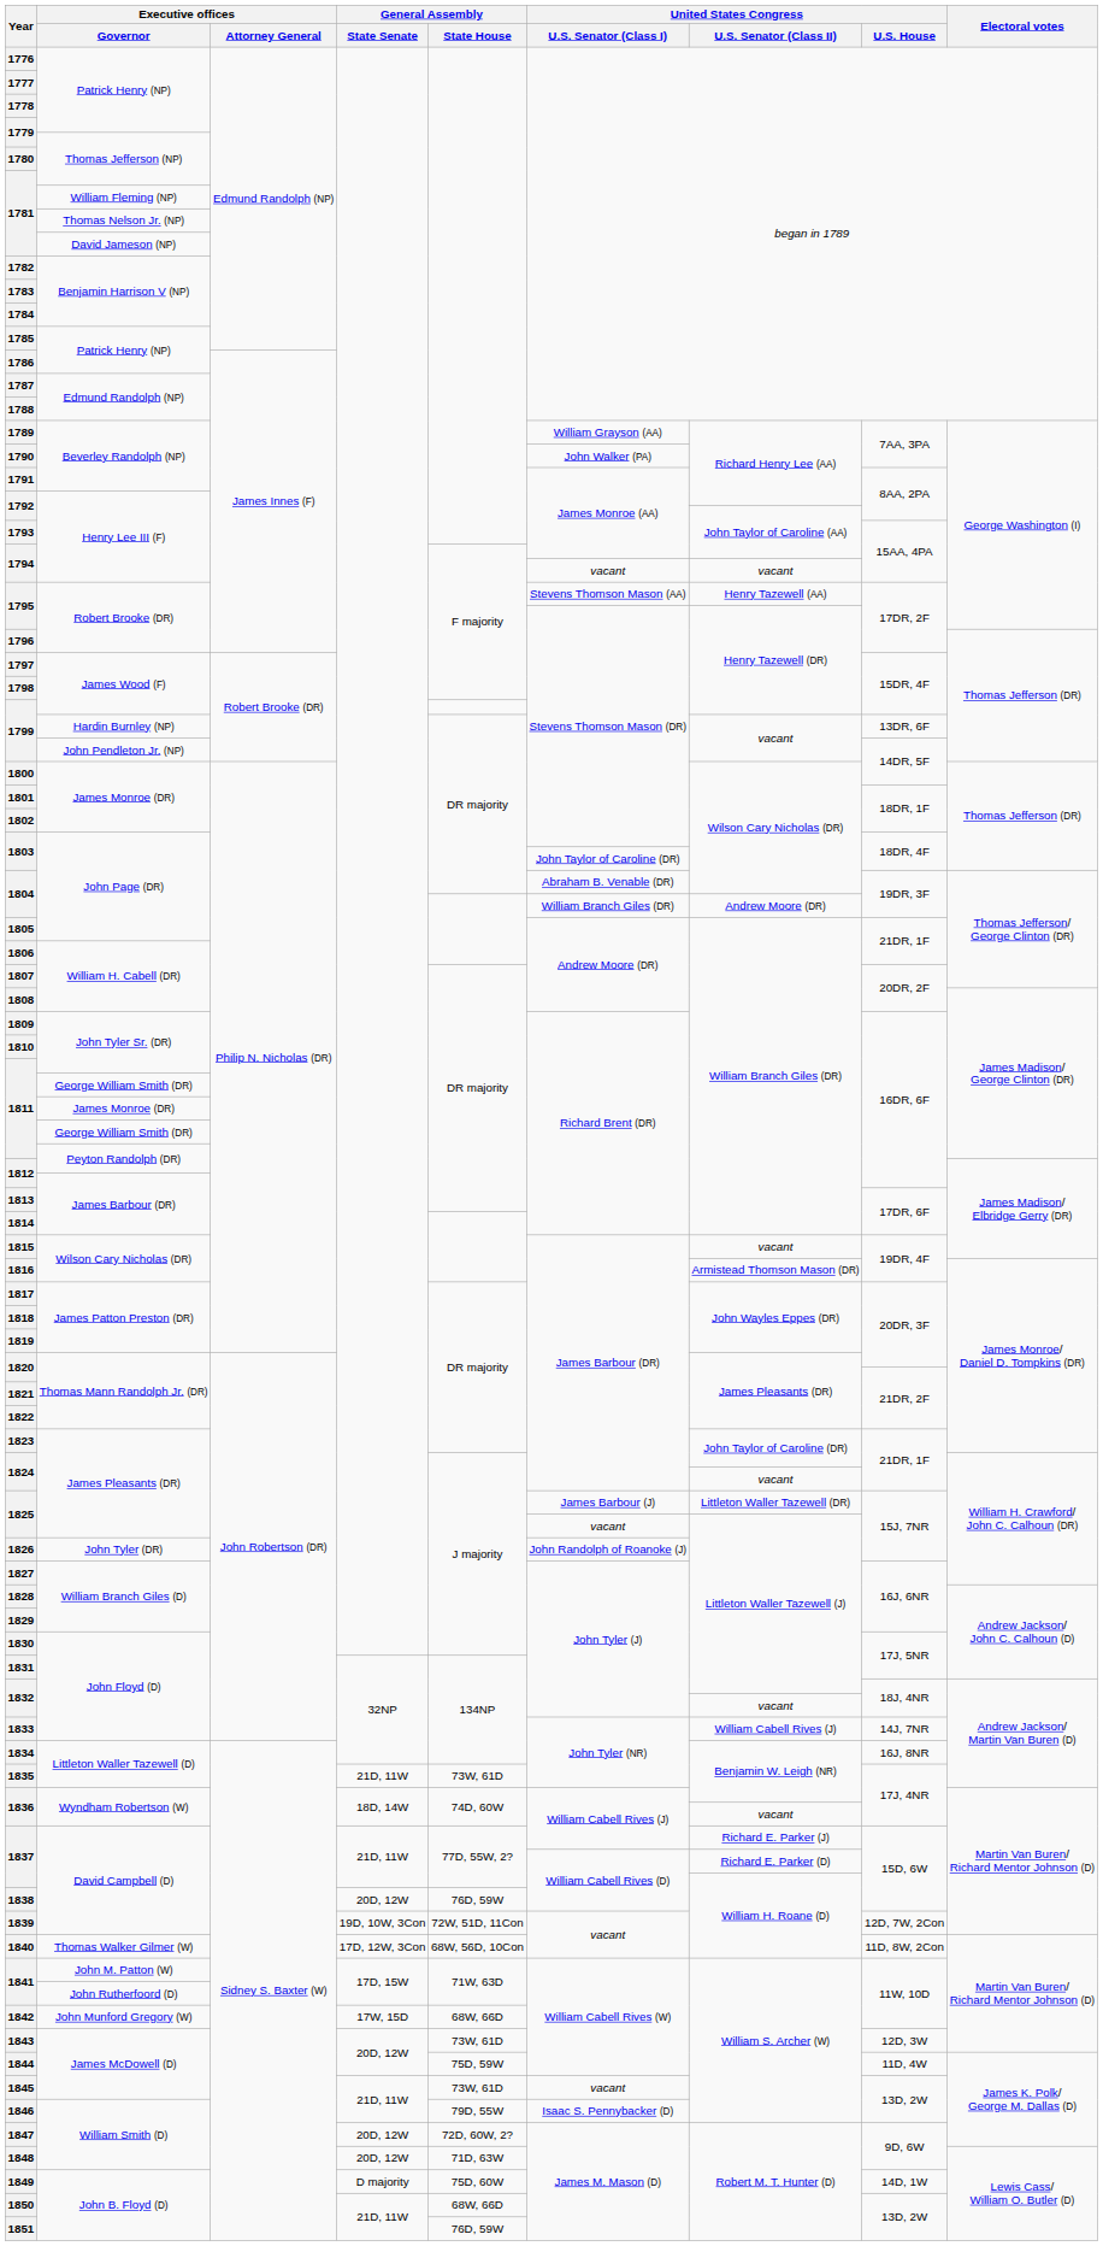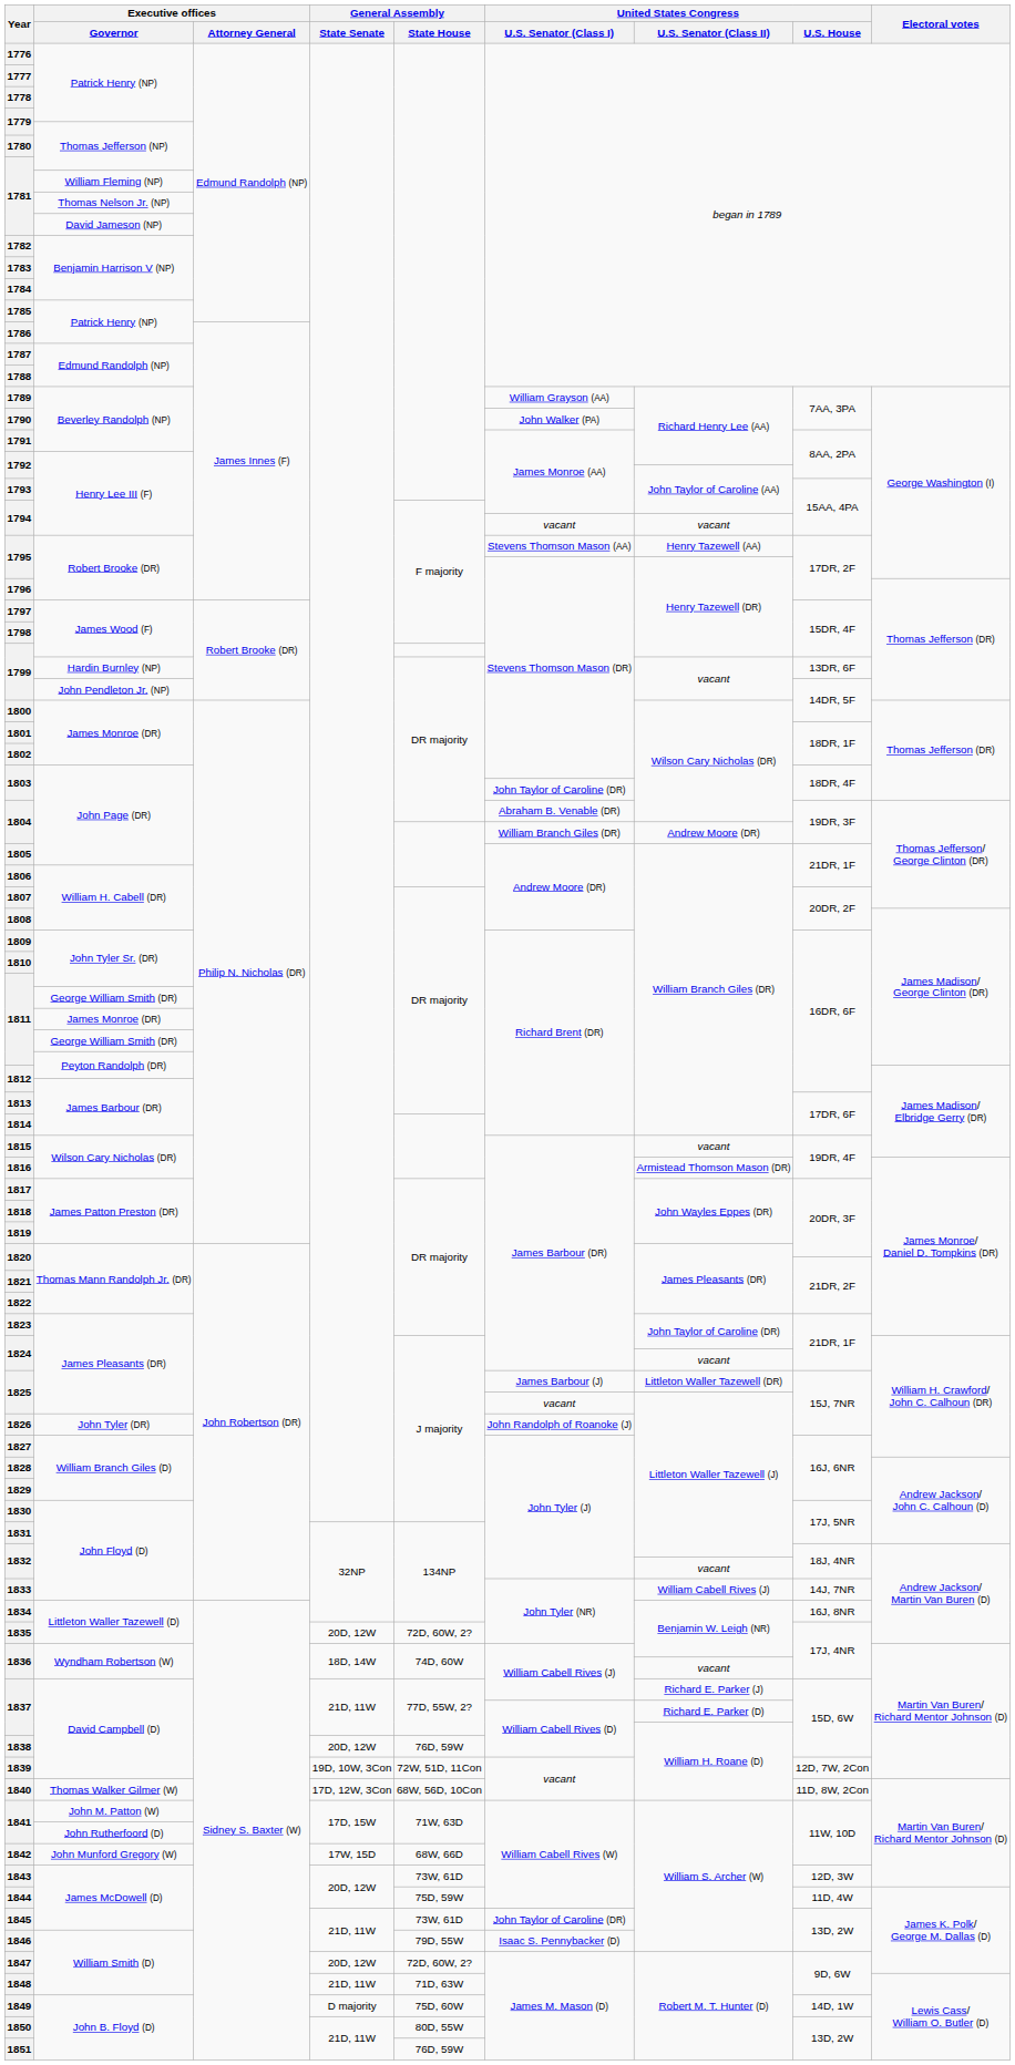 <table class="wikitable sortable sticky-header-multi" style="text-align:center">
 <tr>
 <th rowspan=2 class=unsortable>Year</th>
 <th colspan=2>Executive offices</th>
 <th colspan=2><a href='#'>General Assembly</a></th>
 <th colspan=3><a href='#'>United States Congress</a></th>
 <th rowspan=2 class=unsortable><a href='#'>Electoral votes</a></th>
 </tr>
 <tr style="height:2em">
 <th class=unsortable><a href='#'>Governor</a></th>
 <th class=unsortable><a href='#'>Attorney General</a></th>
 <th class=unsortable><a href='#'>State Senate</a></th>
 <th class=unsortable><a href='#'>State House</a></th>
 <th class=unsortable><a href='#'>U.S. Senator (Class I)</a></th>
 <th class=unsortable><a href='#'>U.S. Senator (Class II)</a></th>
 <th class=unsortable><a href='#'>U.S. House</a></th>
 </tr>
 <tr style="height:2em">
 <th>1776</th>
 <td rowspan=4 ><a href='#'>Patrick Henry</a> <small>(NP)</small></td>
 <td rowspan=14 ><a href='#'>Edmund Randolph</a> <small>(NP)</small></td>
 <td rowspan=74></td>
 <td rowspan=23></td>
 <td colspan=4 rowspan=17><em>began in 1789</em></td>
 </tr>
 <tr style="height:2em">
 <th>1777</th>
 </tr>
 <tr style="height:2em">
 <th>1778</th>
 </tr>
 <tr style="height:1.25em">
 <th rowspan=2>1779</th>
 </tr>
 <tr style="height:1.25em">
 <td rowspan=3 ><a href='#'>Thomas Jefferson</a> <small>(NP)</small></td>
 </tr>
 <tr style="height:2em">
 <th>1780</th>
 </tr>
 <tr style="height:1.25em">
 <th rowspan=4>1781</th>
 </tr>
 <tr style="height:2em">
 <td><a href='#'>William Fleming</a> <small>(NP)</small></td>
 </tr>
 <tr style="height:2em">
 <td><a href='#'>Thomas Nelson Jr.</a> <small>(NP)</small></td>
 </tr>
 <tr style="height:2em">
 <td><a href='#'>David Jameson</a> <small>(NP)</small></td>
 </tr>
 <tr style="height:2em">
 <th>1782</th>
 <td rowspan=3 ><a href='#'>Benjamin Harrison V</a> <small>(NP)</small></td>
 </tr>
 <tr style="height:2em">
 <th>1783</th>
 </tr>
 <tr style="height:2em">
 <th>1784</th>
 </tr>
 <tr style="height:2em">
 <th>1785</th>
 <td rowspan=2 ><a href='#'>Patrick Henry</a> <small>(NP)</small></td>
 </tr>
 <tr style="height:2em">
 <th>1786</th>
 <td rowspan=14 ><a href='#'>James Innes</a> <small>(F)</small></td>
 </tr>
 <tr style="height:2em">
 <th>1787</th>
 <td rowspan=2 ><a href='#'>Edmund Randolph</a> <small>(NP)</small></td>
 </tr>
 <tr style="height:2em">
 <th>1788</th>
 </tr>
 <tr style="height:2em">
 <th>1789</th>
 <td rowspan=3 ><a href='#'>Beverley Randolph</a> <small>(NP)</small></td>
 <td><a href='#'>William Grayson</a> <small>(AA)</small></td>
 <td rowspan=4 ><a href='#'>Richard Henry Lee</a> <small>(AA)</small></td>
 <td rowspan=2 >7AA, 3PA</td>
 <td rowspan=10 ><a href='#'>George Washington</a> <small>(I)</small> </td>
 </tr>
 <tr style="height:2em">
 <th>1790</th>
 <td><a href='#'>John Walker</a> <small>(PA)</small></td>
 </tr>
 <tr style="height:2em">
 <th>1791</th>
 <td rowspan=5 ><a href='#'>James Monroe</a> <small>(AA)</small></td>
 <td rowspan=3 >8AA, 2PA</td>
 </tr>
 <tr style="height:1.25em">
 <th rowspan=2>1792</th>
 <td rowspan=5 ><a href='#'>Henry Lee III</a> <small>(F)</small></td>
 </tr>
 <tr style="height:1.25em">
 <td rowspan=3 ><a href='#'>John Taylor of Caroline</a> <small>(AA)</small></td>
 </tr>
 <tr style="height:2em">
 <th>1793</th>
 <td rowspan=3 >15AA, 4PA</td>
 </tr>
 <tr style="height:1.25em">
 <th rowspan=2>1794</th>
 <td rowspan=7 >F majority</td>
 </tr>
 <tr style="height:2em">
 <td><em>vacant</em></td>
 <td><em>vacant</em></td>
 </tr>
 <tr style="height:2em">
 <th rowspan=2>1795</th>
 <td rowspan=3 ><a href='#'>Robert Brooke</a> <small>(DR)</small></td>
 <td><a href='#'>Stevens Thomson Mason</a> <small>(AA)</small></td>
 <td><a href='#'>Henry Tazewell</a> <small>(AA)</small></td>
 <td rowspan=3 >17DR, 2F</td>
 </tr>
 <tr style="height:2em">
 <td rowspan=11 ><a href='#'>Stevens Thomson Mason</a> <small>(DR)</small></td>
 <td rowspan=5 ><a href='#'>Henry Tazewell</a> <small>(DR)</small></td>
 </tr>
 <tr style="height:2em">
 <th>1796</th>
 <td rowspan=6 ><a href='#'>Thomas Jefferson</a> <small>(DR)</small> </td>
 </tr>
 <tr style="height:2em">
 <th>1797</th>
 <td rowspan=3 ><a href='#'>James Wood</a> <small>(F)</small></td>
 <td rowspan=5 ><a href='#'>Robert Brooke</a> <small>(DR)</small></td>
 <td rowspan=3 >15DR, 4F</td>
 </tr>
 <tr style="height:2em">
 <th>1798</th>
 </tr>
 <tr style="height:1.25em">
 <th rowspan=3>1799</th>
 </tr>
 <tr style="height:2em">
 <td><a href='#'>Hardin Burnley</a> <small>(NP)</small></td>
 <td rowspan=8 >DR majority</td>
 <td rowspan=2><em>vacant</em></td>
 <td>13DR, 6F</td>
 </tr>
 <tr style="height:2em">
 <td><a href='#'>John Pendleton Jr.</a> <small>(NP)</small></td>
 <td rowspan=2 >14DR, 5F</td>
 </tr>
 <tr style="height:2em">
 <th>1800</th>
 <td rowspan=3 ><a href='#'>James Monroe</a> <small>(DR)</small></td>
 <td rowspan=27 ><a href='#'>Philip N. Nicholas</a> <small>(DR)</small></td>
 <td rowspan=6 ><a href='#'>Wilson Cary Nicholas</a> <small>(DR)</small></td>
 <td rowspan=5 ><a href='#'>Thomas Jefferson</a> <small>(DR)</small> </td>
 </tr>
 <tr style="height:2em">
 <th>1801</th>
 <td rowspan=2 >18DR, 1F</td>
 </tr>
 <tr style="height:2em">
 <th>1802</th>
 </tr>
 <tr style="height:1.25em">
 <th rowspan=2>1803</th>
 <td rowspan=5 ><a href='#'>John Page</a> <small>(DR)</small></td>
 <td rowspan=2 >18DR, 4F</td>
 </tr>
 <tr style="height:2em">
 <td><a href='#'>John Taylor of Caroline</a> <small>(DR)</small></td>
 </tr>
 <tr style="height:2em">
 <th rowspan=2>1804</th>
 <td><a href='#'>Abraham B. Venable</a> <small>(DR)</small></td>
 <td rowspan=2 >19DR, 3F</td>
 <td rowspan=5 ><a href='#'>Thomas Jefferson</a>/<br><a href='#'>George Clinton</a> <small>(DR)</small> </td>
 </tr>
 <tr style="height:2em">
 <td rowspan=3></td>
 <td><a href='#'>William Branch Giles</a> <small>(DR)</small></td>
 <td><a href='#'>Andrew Moore</a> <small>(DR)</small></td>
 </tr>
 <tr style="height:2em">
 <th>1805</th>
 <td rowspan=4 ><a href='#'>Andrew Moore</a> <small>(DR)</small></td>
 <td rowspan=15 ><a href='#'>William Branch Giles</a> <small>(DR)</small></td>
 <td rowspan=2 >21DR, 1F</td>
 </tr>
 <tr style="height:2em">
 <th>1806</th>
 <td rowspan=3 ><a href='#'>William H. Cabell</a> <small>(DR)</small></td>
 </tr>
 <tr style="height:2em">
 <th>1807</th>
 <td rowspan=12 >DR majority</td>
 <td rowspan=2 >20DR, 2F</td>
 </tr>
 <tr style="height:2em">
 <th>1808</th>
 <td rowspan=8 ><a href='#'>James Madison</a>/<br><a href='#'>George Clinton</a> <small>(DR)</small> </td>
 </tr>
 <tr style="height:2em">
 <th>1809</th>
 <td rowspan=3 ><a href='#'>John Tyler Sr.</a> <small>(DR)</small></td>
 <td rowspan=11 ><a href='#'>Richard Brent</a> <small>(DR)</small></td>
 <td rowspan=9 >16DR, 6F</td>
 </tr>
 <tr style="height:2em">
 <th>1810</th>
 </tr>
 <tr style="height:1.25em">
 <th rowspan=5>1811</th>
 </tr>
 <tr style="height:2em">
 <td><a href='#'>George William Smith</a> <small>(DR)</small></td>
 </tr>
 <tr style="height:2em">
 <td><a href='#'>James Monroe</a> <small>(DR)</small></td>
 </tr>
 <tr style="height:2em">
 <td><a href='#'>George William Smith</a> <small>(DR)</small></td>
 </tr>
 <tr style="height:1.25em">
 <td rowspan=2 ><a href='#'>Peyton Randolph</a> <small>(DR)</small></td>
 </tr>
 <tr style="height:1.25em">
 <th rowspan=2>1812</th>
 <td rowspan=5 ><a href='#'>James Madison</a>/<br><a href='#'>Elbridge Gerry</a> <small>(DR)</small> </td>
 </tr>
 <tr style="height:1.25em">
 <td rowspan=3 ><a href='#'>James Barbour</a> <small>(DR)</small></td>
 </tr>
 <tr style="height:2em">
 <th>1813</th>
 <td rowspan=2 >17DR, 6F</td>
 </tr>
 <tr style="height:2em">
 <th>1814</th>
 <td rowspan=3></td>
 </tr>
 <tr style="height:2em">
 <th>1815</th>
 <td rowspan=2 ><a href='#'>Wilson Cary Nicholas</a> <small>(DR)</small></td>
 <td rowspan=12 ><a href='#'>James Barbour</a> <small>(DR)</small></td>
 <td><em>vacant</em></td>
 <td rowspan=2 >19DR, 4F</td>
 </tr>
 <tr style="height:2em">
 <th>1816</th>
 <td><a href='#'>Armistead Thomson Mason</a> <small>(DR)</small></td>
 <td rowspan=9 ><a href='#'>James Monroe</a>/<br><a href='#'>Daniel D. Tompkins</a> <small>(DR)</small> </td>
 </tr>
 <tr style="height:2em">
 <th>1817</th>
 <td rowspan=3 ><a href='#'>James Patton Preston</a> <small>(DR)</small></td>
 <td rowspan=8 >DR majority</td>
 <td rowspan=3 ><a href='#'>John Wayles Eppes</a> <small>(DR)</small></td>
 <td rowspan=4 >20DR, 3F</td>
 </tr>
 <tr style="height:2em">
 <th>1818</th>
 </tr>
 <tr style="height:2em">
 <th>1819</th>
 </tr>
 <tr style="height:1.25em">
 <th rowspan=2>1820</th>
 <td rowspan=4 ><a href='#'>Thomas Mann Randolph Jr.</a> <small>(DR)</small></td>
 <td rowspan=18 ><a href='#'>John Robertson</a> <small>(DR)</small></td>
 <td rowspan=4 ><a href='#'>James Pleasants</a> <small>(DR)</small></td>
 </tr>
 <tr style="height:1.25em">
 <td rowspan=3 >21DR, 2F</td>
 </tr>
 <tr style="height:2em">
 <th>1821</th>
 </tr>
 <tr style="height:2em">
 <th>1822</th>
 </tr>
 <tr style="height:2em">
 <th>1823</th>
 <td rowspan=5 ><a href='#'>James Pleasants</a> <small>(DR)</small></td>
 <td rowspan=2 ><a href='#'>John Taylor of Caroline</a> <small>(DR)</small></td>
 <td rowspan=3 >21DR, 1F</td>
 </tr>
 <tr style="height:1.25em">
 <th rowspan=2>1824</th>
 <td rowspan=9 >J majority</td>
 <td rowspan=6 ><a href='#'>William H. Crawford</a>/<br><a href='#'>John C. Calhoun</a> <small>(DR)</small> </td>
 </tr>
 <tr style="height:2em">
 <td><em>vacant</em></td>
 </tr>
 <tr style="height:2em">
 <th rowspan=2>1825</th>
 <td><a href='#'>James Barbour</a> <small>(J)</small></td>
 <td><a href='#'>Littleton Waller Tazewell</a> <small>(DR)</small></td>
 <td rowspan=3 >15J, 7NR</td>
 </tr>
 <tr style="height:2em">
 <td><em>vacant</em></td>
 <td rowspan=8 ><a href='#'>Littleton Waller Tazewell</a> <small>(J)</small></td>
 </tr>
 <tr style="height:2em">
 <th>1826</th>
 <td><a href='#'>John Tyler</a> <small>(DR)</small></td>
 <td><a href='#'>John Randolph of Roanoke</a> <small>(J)</small></td>
 </tr>
 <tr style="height:2em">
 <th>1827</th>
 <td rowspan=3 ><a href='#'>William Branch Giles</a> <small>(D)</small></td>
 <td rowspan=7 ><a href='#'>John Tyler</a> <small>(J)</small></td>
 <td rowspan=3 >16J, 6NR</td>
 </tr>
 <tr style="height:2em">
 <th>1828</th>
 <td rowspan=4 ><a href='#'>Andrew Jackson</a>/<br><a href='#'>John C. Calhoun</a> <small>(D)</small> </td>
 </tr>
 <tr style="height:2em">
 <th>1829</th>
 </tr>
 <tr style="height:2em">
 <th>1830</th>
 <td rowspan=5 ><a href='#'>John Floyd</a> <small>(D)</small></td>
 <td rowspan=2 >17J, 5NR</td>
 </tr>
 <tr style="height:2em">
 <th>1831</th>
 <td rowspan=5 >32NP</td>
 <td rowspan=5 >134NP</td>
 </tr>
 <tr style="height:1.25em">
 <th rowspan=2>1832</th>
 <td rowspan=2 >18J, 4NR</td>
 <td rowspan=5 ><a href='#'>Andrew Jackson</a>/<br><a href='#'>Martin Van Buren</a> <small>(D)</small> </td>
 </tr>
 <tr style="height:2em">
 <td><em>vacant</em></td>
 </tr>
 <tr style="height:2em">
 <th>1833</th>
 <td rowspan=3 ><a href='#'>John Tyler</a> <small>(NR)</small></td>
 <td><a href='#'>William Cabell Rives</a> <small>(J)</small></td>
 <td>14J, 7NR</td>
 </tr>
 <tr style="height:2em">
 <th>1834</th>
 <td rowspan=2 ><a href='#'>Littleton Waller Tazewell</a> <small>(D)</small></td>
 <td rowspan=22 ><a href='#'>Sidney S. Baxter</a> <small>(W)</small></td>
 <td rowspan=3 ><a href='#'>Benjamin W. Leigh</a> <small>(NR)</small></td>
 <td>16J, 8NR</td>
 </tr>
 <tr style="height:2em">
 <th>1835</th>
-<td>21D, 11W</td>
-<td>73W, 61D</td>
+<td>20D, 12W</td>
+<td>72D, 60W, 2?</td>
 <td rowspan=3 >17J, 4NR</td>
 </tr>
 <tr style="height:1.25em">
 <th rowspan=2>1836</th>
 <td rowspan=2 ><a href='#'>Wyndham Robertson</a> <small>(W)</small></td>
 <td rowspan=2 >18D, 14W</td>
 <td rowspan=2 >74D, 60W</td>
 <td rowspan=3 ><a href='#'>William Cabell Rives</a> <small>(J)</small></td>
 <td rowspan=7 ><a href='#'>Martin Van Buren</a>/<br><a href='#'>Richard Mentor Johnson</a> <small>(D)</small> </td>
 </tr>
 <tr style="height:2em">
 <td><em>vacant</em></td>
 </tr>
 <tr style="height:2em">
 <th rowspan=3>1837</th>
 <td rowspan=5 ><a href='#'>David Campbell</a> <small>(D)</small></td>
 <td rowspan=3 >21D, 11W</td>
 <td rowspan=3 >77D, 55W, 2?</td>
 <td><a href='#'>Richard E. Parker</a> <small>(J)</small></td>
 <td rowspan=4 >15D, 6W</td>
 </tr>
 <tr style="height:2em">
 <td rowspan=3 ><a href='#'>William Cabell Rives</a> <small>(D)</small></td>
 <td><a href='#'>Richard E. Parker</a> <small>(D)</small></td>
 </tr>
 <tr style="height:1.25em">
 <td rowspan=4 ><a href='#'>William H. Roane</a> <small>(D)</small></td>
 </tr>
 <tr style="height:2em">
 <th>1838</th>
 <td>20D, 12W</td>
 <td>76D, 59W</td>
 </tr>
 <tr style="height:2em">
 <th>1839</th>
 <td>19D, 10W, 3Con</td>
 <td>72W, 51D, 11Con</td>
 <td rowspan=2><em>vacant</em></td>
 <td>12D, 7W, 2Con</td>
 </tr>
 <tr style="height:2em">
 <th>1840</th>
 <td><a href='#'>Thomas Walker Gilmer</a> <small>(W)</small></td>
 <td>17D, 12W, 3Con</td>
 <td>68W, 56D, 10Con</td>
 <td>11D, 8W, 2Con</td>
 <td rowspan=5 ><a href='#'>Martin Van Buren</a>/<br><a href='#'>Richard Mentor Johnson</a> <small>(D)</small> </td>
 </tr>
 <tr style="height:2em">
 <th rowspan=2>1841</th>
 <td><a href='#'>John M. Patton</a> <small>(W)</small></td>
 <td rowspan=2 >17D, 15W</td>
 <td rowspan=2 >71W, 63D</td>
 <td rowspan=5 ><a href='#'>William Cabell Rives</a> <small>(W)</small></td>
 <td rowspan=7 ><a href='#'>William S. Archer</a> <small>(W)</small></td>
 <td rowspan=3 >11W, 10D</td>
 </tr>
 <tr style="height:2em">
 <td><a href='#'>John Rutherfoord</a> <small>(D)</small></td>
 </tr>
 <tr style="height:2em">
 <th>1842</th>
 <td><a href='#'>John Munford Gregory</a> <small>(W)</small></td>
 <td>17W, 15D</td>
 <td>68W, 66D</td>
 </tr>
 <tr style="height:2em">
 <th>1843</th>
 <td rowspan=3 ><a href='#'>James McDowell</a> <small>(D)</small></td>
 <td rowspan=2 >20D, 12W</td>
 <td>73W, 61D</td>
 <td>12D, 3W</td>
 </tr>
 <tr style="height:2em">
 <th>1844</th>
 <td>75D, 59W</td>
 <td>11D, 4W</td>
 <td rowspan=4 ><a href='#'>James K. Polk</a>/<br><a href='#'>George M. Dallas</a> <small>(D)</small> </td>
 </tr>
 <tr style="height:2em">
 <th>1845</th>
 <td rowspan=2 >21D, 11W</td>
 <td>73W, 61D</td>
-<td><em>vacant</em></td>
+<td><a href='#'>John Taylor of Caroline</a> <small>(DR)</small></td>
 <td rowspan=2 >13D, 2W</td>
 </tr>
 <tr style="height:2em">
 <th>1846</th>
 <td rowspan=3 ><a href='#'>William Smith</a> <small>(D)</small></td>
 <td>79D, 55W</td>
 <td><a href='#'>Isaac S. Pennybacker</a> <small>(D)</small></td>
 </tr>
 <tr style="height:2em">
 <th>1847</th>
 <td>20D, 12W</td>
 <td>72D, 60W, 2?</td>
 <td rowspan=5 ><a href='#'>James M. Mason</a> <small>(D)</small></td>
 <td rowspan=5 ><a href='#'>Robert M. T. Hunter</a> <small>(D)</small></td>
 <td rowspan=2 >9D, 6W</td>
 </tr>
 <tr style="height:2em">
 <th>1848</th>
-<td>20D, 12W</td>
+<td>21D, 11W</td>
 <td>71D, 63W</td>
 <td rowspan=4 ><a href='#'>Lewis Cass</a>/<br><a href='#'>William O. Butler</a> <small>(D)</small> </td>
 </tr>
 <tr style="height:2em">
 <th>1849</th>
 <td rowspan=3 ><a href='#'>John B. Floyd</a> <small>(D)</small></td>
 <td>D majority</td>
 <td>75D, 60W</td>
 <td>14D, 1W</td>
 </tr>
 <tr style="height:2em">
 <th>1850</th>
 <td rowspan=2 >21D, 11W</td>
-<td>68W, 66D</td>
+<td>80D, 55W</td>
 <td rowspan=2 >13D, 2W</td>
 </tr>
 <tr style="height:2em">
 <th>1851</th>
 <td>76D, 59W</td>
 </tr>
 </table>
